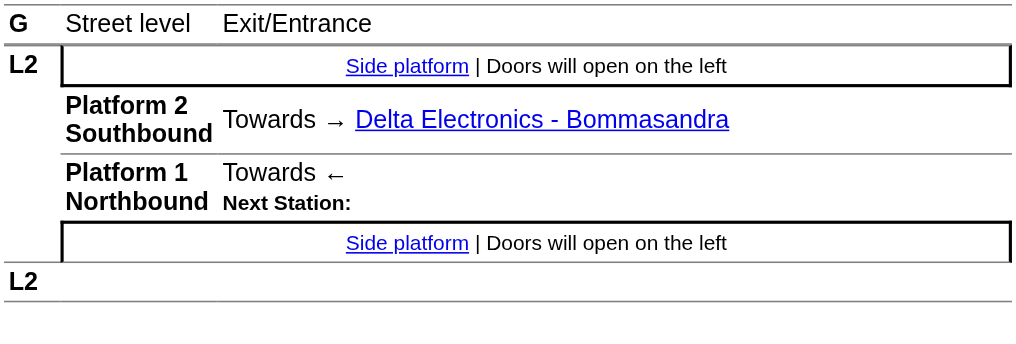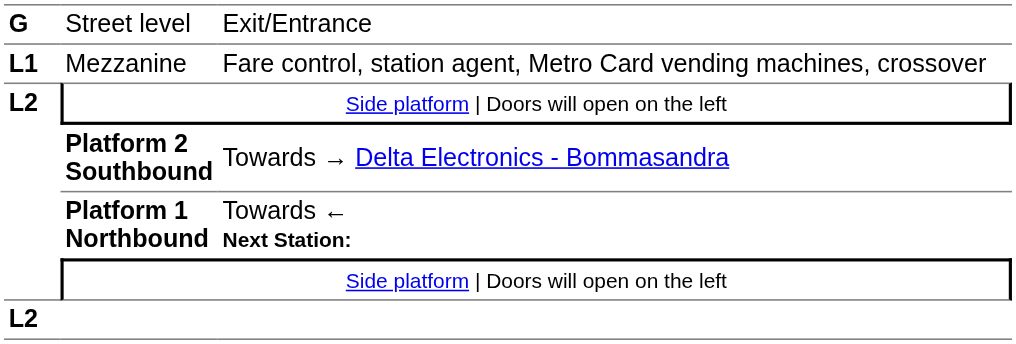 <table table border=0 cellspacing=0 cellpadding=3>
 <tr>
 <td style="border-bottom:solid 1px gray;border-top:solid 1px gray;" width=30 valign=top><strong>G</strong></td>
 <td style="border-top:solid 1px gray;border-bottom:solid 1px gray;" width=85 valign=top>Street level</td>
 <td style="border-top:solid 1px gray;border-bottom:solid 1px gray;" width=500 valign=top>Exit/Entrance</td>
+</tr>
+<tr>
+<td valign=top><strong>L1</strong></td>
+<td valign=top>Mezzanine</td>
+<td valign=top>Fare control, station agent, Metro Card vending machines, crossover<br></td>
 </tr>
 <tr>
 <td style="border-top:solid 1px gray;border-bottom:solid 1px gray;" width=30 rowspan=4 valign=top><strong>L2</strong></td>
 <td style="border-top:solid 1px gray;border-right:solid 2px black;border-left:solid 2px black;border-bottom:solid 2px black;text-align:center;" colspan=2><small><a href='#'>Side platform</a> | Doors will open on the left </small></td>
 </tr>
 <tr>
 <td style="border-bottom:solid 1px gray;" width=85><span><strong>Platform 2</strong><br><strong>Southbound</strong></span></td>
 <td style="border-bottom:solid 1px gray;" width=500>Towards → <a href='#'>Delta Electronics - Bommasandra</a></td>
 </tr>
 <tr>
 <td><span><strong>Platform 1</strong><br><strong>Northbound</strong></span></td>
 <td>Towards ← <br><small><strong>Next Station:</strong> </small></td>
 </tr>
 <tr>
 <td style="border-top:solid 2px black;border-right:solid 2px black;border-left:solid 2px black;border-bottom:solid 1px gray;" colspan=2  align=center><small><a href='#'>Side platform</a> | Doors will open on the left </small></td>
 </tr>
 <tr>
 <td style="border-bottom:solid 1px gray;" width=30 rowspan=2 valign=top><strong>L2</strong></td>
 <td style="border-bottom:solid 1px gray;" width=85></td>
 <td style="border-bottom:solid 1px gray;" width=500></td>
 </tr>
 <tr>
 </tr>
 </table>
